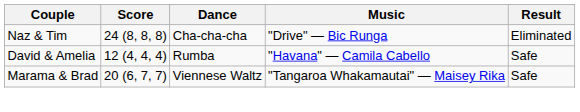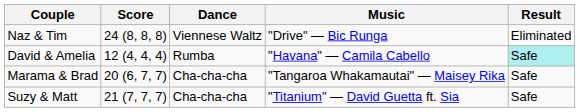 <table class="wikitable sortable">
 <tr>
 <th rowspan="1">Couple</th>
 <th colspan="1">Score</th>
 <th rowspan="1">Dance</th>
 <th rowspan="1">Music</th>
 <th rowspan="1">Result</th>
 </tr>
 <tr>
 <td>Naz & Tim</td>
 <td>24 (8, 8, 8)</td>
-<td>Cha-cha-cha</td>
+<td>Viennese Waltz</td>
 <td>"Drive" — <a href='#'>Bic Runga</a></td>
 <td>Eliminated</td>
 </tr>
 <tr>
 <td>David & Amelia</td>
 <td>12 (4, 4, 4)</td>
 <td>Rumba</td>
 <td>"<a href='#'>Havana</a>" — <a href='#'>Camila Cabello</a></td>
-<td>Safe</td>
+<td style="background: paleturquoise;">Safe</td>
 </tr>
 <tr>
 <td>Marama & Brad</td>
 <td>20 (6, 7, 7)</td>
-<td>Viennese Waltz</td>
+<td>Cha-cha-cha</td>
 <td>"Tangaroa Whakamautai" — <a href='#'>Maisey Rika</a></td>
 <td>Safe</td>
 </tr>
+<tr>
+<td>Suzy & Matt</td>
+<td>21 (7, 7, 7)</td>
+<td>Cha-cha-cha</td>
+<td>"<a href='#'>Titanium</a>" — <a href='#'>David Guetta</a> ft. <a href='#'>Sia</a></td>
+<td>Safe</td>
+</tr>
 </table>
